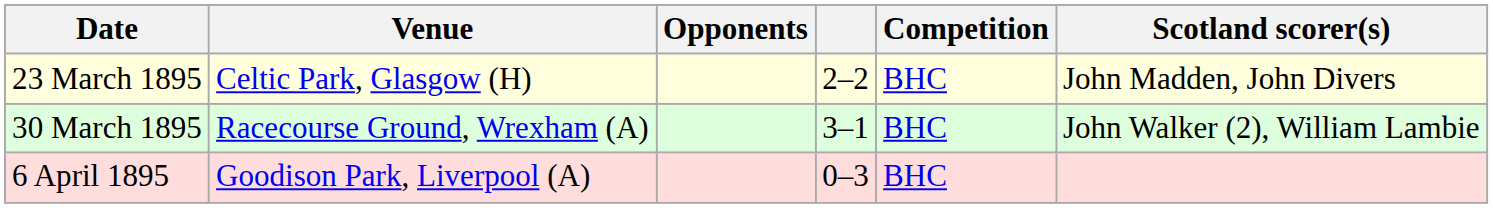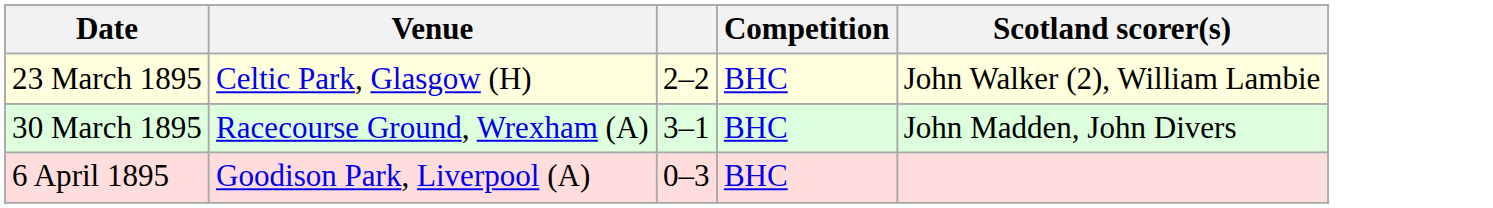 <table class="wikitable">
 <tr>
 <th>Date</th>
 <th>Venue</th>
-<th>Opponents</th>
 <th></th>
 <th>Competition</th>
 <th>Scotland scorer(s)</th>
 </tr>
 <tr bgcolor=#ffffdd>
 <td>23 March 1895</td>
 <td><a href='#'>Celtic Park</a>, <a href='#'>Glasgow</a> (H)</td>
-<td></td>
 <td align=center>2–2</td>
 <td><a href='#'>BHC</a></td>
-<td>John Madden, John Divers</td>
+<td>John Walker (2), William Lambie</td>
 </tr>
 <tr bgcolor=#ddffdd>
 <td>30 March 1895</td>
 <td><a href='#'>Racecourse Ground</a>, <a href='#'>Wrexham</a> (A)</td>
-<td></td>
 <td align=center>3–1</td>
 <td><a href='#'>BHC</a></td>
-<td>John Walker (2), William Lambie</td>
+<td>John Madden, John Divers</td>
 </tr>
 <tr bgcolor=#ffdddd>
 <td>6 April 1895</td>
 <td><a href='#'>Goodison Park</a>, <a href='#'>Liverpool</a> (A)</td>
-<td></td>
 <td align=center>0–3</td>
 <td><a href='#'>BHC</a></td>
 <td></td>
 </tr>
 </table>
